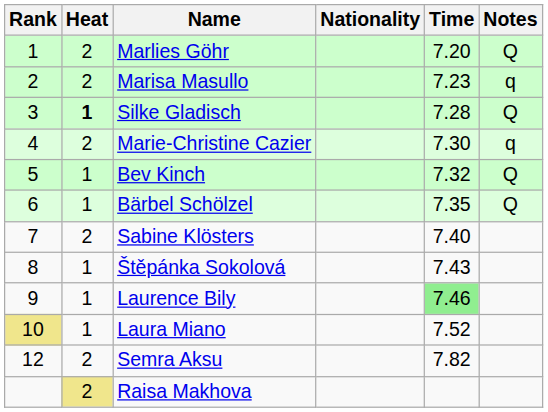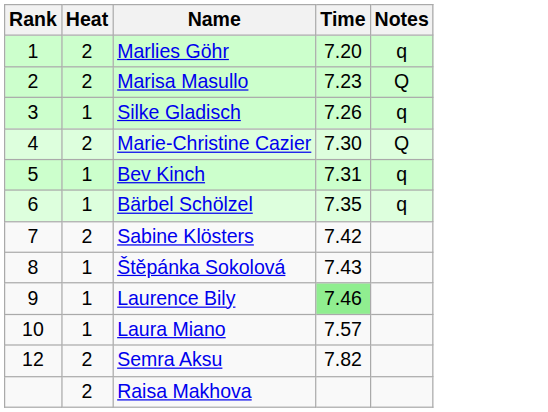 <table class="wikitable sortable" style="text-align:center">
 <tr>
 <th>Rank</th>
 <th>Heat</th>
 <th>Name</th>
-<th>Nationality</th>
 <th>Time</th>
 <th>Notes</th>
 </tr>
 <tr bgcolor=ccffcc>
 <td>1</td>
 <td>2</td>
 <td align="left"><a href='#'>Marlies Göhr</a></td>
-<td align=left></td>
 <td>7.20</td>
-<td>Q</td>
+<td>q</td>
 </tr>
 <tr bgcolor=ccffcc>
 <td>2</td>
 <td>2</td>
 <td align="left"><a href='#'>Marisa Masullo</a></td>
-<td align=left></td>
 <td>7.23</td>
-<td>q</td>
+<td>Q</td>
 </tr>
 <tr bgcolor=ccffcc>
 <td>3</td>
-<td><strong>1</strong></td>
+<td>1</td>
 <td align="left"><a href='#'>Silke Gladisch</a></td>
-<td align=left></td>
-<td>7.28</td>
-<td>Q</td>
+<td>7.26</td>
+<td>q</td>
 </tr>
 <tr bgcolor=ddffdd>
 <td>4</td>
 <td>2</td>
 <td align="left"><a href='#'>Marie-Christine Cazier</a></td>
-<td align=left></td>
 <td>7.30</td>
-<td>q</td>
+<td>Q</td>
 </tr>
 <tr bgcolor=ccffcc>
 <td>5</td>
 <td>1</td>
 <td align="left"><a href='#'>Bev Kinch</a></td>
-<td align=left></td>
-<td>7.32</td>
-<td>Q</td>
+<td>7.31</td>
+<td>q</td>
 </tr>
 <tr bgcolor=ddffdd>
 <td>6</td>
 <td>1</td>
 <td align="left"><a href='#'>Bärbel Schölzel</a></td>
-<td align=left></td>
 <td>7.35</td>
-<td>Q</td>
+<td>q</td>
 </tr>
 <tr>
 <td>7</td>
 <td>2</td>
 <td align="left"><a href='#'>Sabine Klösters</a></td>
-<td align=left></td>
-<td>7.40</td>
+<td>7.42</td>
 <td></td>
 </tr>
 <tr>
 <td>8</td>
 <td>1</td>
 <td align="left"><a href='#'>Štěpánka Sokolová</a></td>
-<td align=left></td>
 <td>7.43</td>
 <td></td>
 </tr>
 <tr>
 <td>9</td>
 <td>1</td>
 <td align="left"><a href='#'>Laurence Bily</a></td>
-<td align=left></td>
 <td style="background: lightgreen;">7.46</td>
 <td></td>
 </tr>
 <tr>
-<td style="background: khaki;">10</td>
+<td>10</td>
 <td>1</td>
 <td align="left"><a href='#'>Laura Miano</a></td>
-<td align=left></td>
-<td>7.52</td>
+<td>7.57</td>
 <td></td>
 </tr>
 <tr>
 <td>12</td>
 <td>2</td>
 <td align="left"><a href='#'>Semra Aksu</a></td>
-<td align=left></td>
 <td>7.82</td>
 <td></td>
 </tr>
 <tr>
 <td></td>
-<td style="background: khaki;">2</td>
+<td>2</td>
 <td align="left"><a href='#'>Raisa Makhova</a></td>
-<td align=left></td>
 <td></td>
 <td></td>
 </tr>
 </table>
